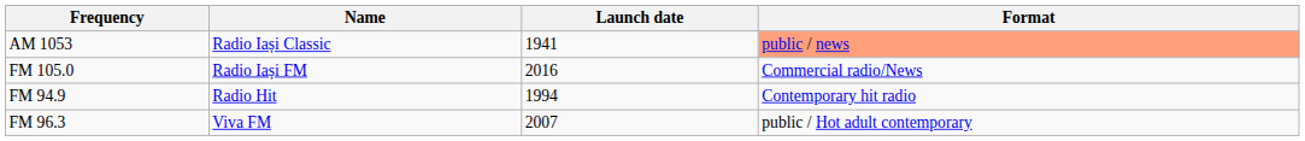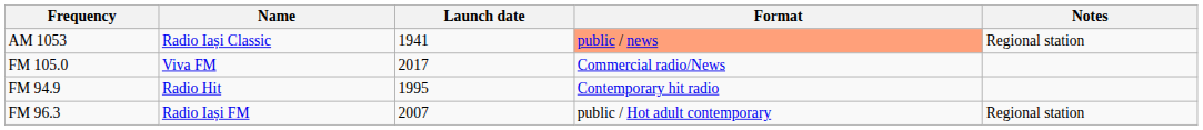 <table class="wikitable sortable" width="100%">
 <tr>
 <th>Frequency</th>
 <th>Name</th>
 <th>Launch date</th>
 <th>Format</th>
+<th>Notes</th>
 </tr>
 <tr>
 <td>AM 1053</td>
 <td><a href='#'>Radio Iași Classic</a></td>
 <td>1941</td>
 <td style="background: lightsalmon;"><a href='#'>public</a> / <a href='#'>news</a></td>
+<td>Regional station</td>
 </tr>
 <tr>
 <td>FM 105.0</td>
-<td><a href='#'>Radio Iași FM</a></td>
-<td>2016</td>
+<td><a href='#'>Viva FM</a></td>
+<td>2017</td>
 <td><a href='#'>Commercial radio/News</a></td>
+<td></td>
 </tr>
 <tr>
 <td>FM 94.9</td>
 <td><a href='#'>Radio Hit</a></td>
-<td>1994</td>
+<td>1995</td>
 <td><a href='#'>Contemporary hit radio</a></td>
+<td></td>
 </tr>
 <tr>
 <td>FM 96.3</td>
-<td><a href='#'>Viva FM</a></td>
+<td><a href='#'>Radio Iași FM</a></td>
 <td>2007</td>
 <td public radio>public / <a href='#'>Hot adult contemporary</a></td>
+<td>Regional station</td>
 </tr>
 </table>
